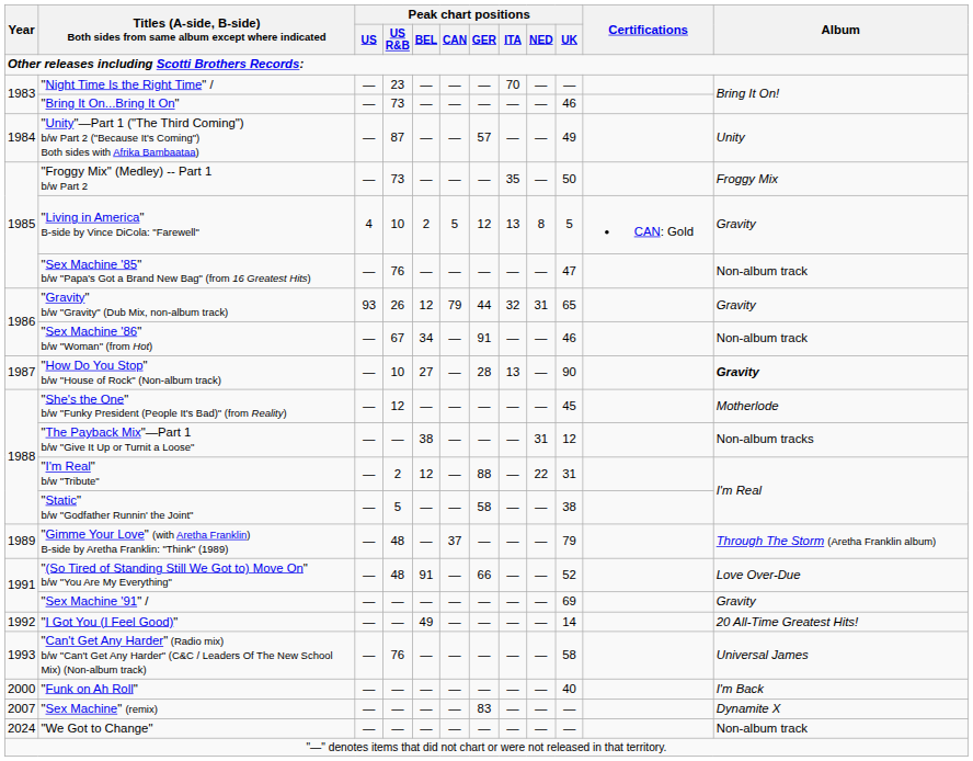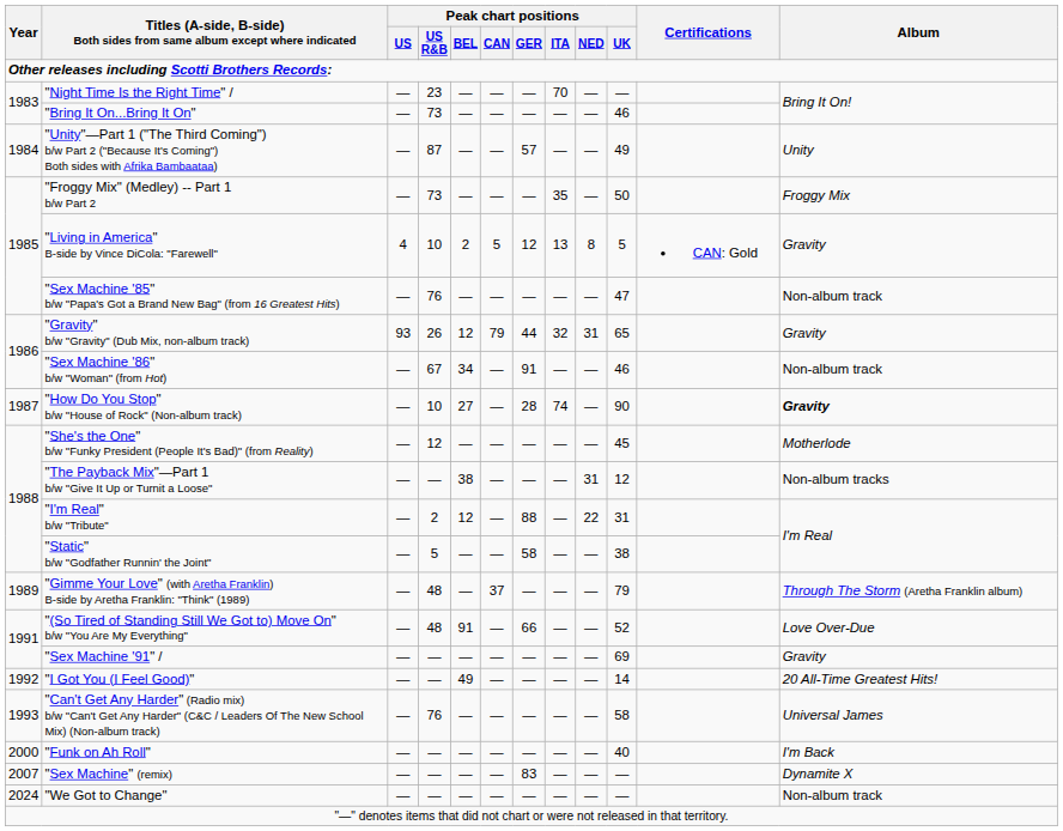 <table class="wikitable" style="text-align:center;">
 <tr>
 <th rowspan="2" style="width:2em;">Year</th>
 <th rowspan="2" style="width:25em;">Titles (A-side, B-side)<br><small>Both sides from same album except where indicated</small></th>
 <th colspan="8">Peak chart positions</th>
 <th rowspan="2" style="width:10em;"><a href='#'>Certifications</a></th>
 <th rowspan="2" style="width:20em;">Album</th>
 </tr>
 <tr>
 <th style="width:2em;font-size:90%;"><a href='#'>US</a><br></th>
 <th style="width:2em;font-size:90%;"><a href='#'>US<br>R&B</a><br></th>
 <th style="width:2em;font-size:90%;"><a href='#'>BEL</a><br></th>
 <th style="width:2em;font-size:90%;"><a href='#'>CAN</a><br></th>
 <th style="width:2em;font-size:90%;"><a href='#'>GER</a><br></th>
 <th style="width:2em;font-size:90%;"><a href='#'>ITA</a><br></th>
 <th style="width:2em;font-size:90%;"><a href='#'>NED</a><br></th>
 <th style="width:2em;font-size:90%;"><a href='#'>UK</a><br></th>
 </tr>
 <tr>
 <td colspan="15" style="text-align:left;"><strong><em>Other releases including <a href='#'>Scotti Brothers Records</a>:</em></strong></td>
 </tr>
 <tr>
 <td rowspan="2">1983</td>
 <td style="text-align:left;">"<a href='#'>Night Time Is the Right Time</a>" /</td>
 <td>—</td>
 <td>23</td>
 <td>—</td>
 <td>—</td>
 <td>—</td>
 <td>70</td>
 <td>—</td>
 <td>—</td>
 <td></td>
 <td style="text-align:left;" rowspan="2"><em>Bring It On!</em></td>
 </tr>
 <tr>
 <td style="text-align:left;">"<a href='#'>Bring It On...Bring It On</a>"</td>
 <td>—</td>
 <td>73</td>
 <td>—</td>
 <td>—</td>
 <td>—</td>
 <td>—</td>
 <td>—</td>
 <td>46</td>
 <td></td>
 </tr>
 <tr>
 <td>1984</td>
 <td style="text-align:left;">"<a href='#'>Unity</a>"—Part 1 ("The Third Coming")<br><small>b/w Part 2 ("Because It's Coming")<br>Both sides with <a href='#'>Afrika Bambaataa</a>)</small></td>
 <td>—</td>
 <td>87</td>
 <td>—</td>
 <td>—</td>
 <td>57</td>
 <td>—</td>
 <td>—</td>
 <td>49</td>
 <td></td>
 <td align="left"><em>Unity</em></td>
 </tr>
 <tr>
 <td rowspan="3">1985</td>
 <td style="text-align:left;">"Froggy Mix" (Medley) -- Part 1<br><small>b/w Part 2</small></td>
 <td>—</td>
 <td>73</td>
 <td>—</td>
 <td>—</td>
 <td>—</td>
 <td>35</td>
 <td>—</td>
 <td>50</td>
 <td></td>
 <td align="left"><em>Froggy Mix</em></td>
 </tr>
 <tr>
 <td style="text-align:left;">"<a href='#'>Living in America</a>"<br><small>B-side by Vince DiCola: "Farewell"</small></td>
 <td>4</td>
 <td>10</td>
 <td>2</td>
 <td>5</td>
 <td>12</td>
 <td>13</td>
 <td>8</td>
 <td>5</td>
 <td><br><ul><li><a href='#'>CAN</a>: Gold</li></ul></td>
 <td style="text-align:left;"><em>Gravity</em></td>
 </tr>
 <tr>
 <td style="text-align:left;">"<a href='#'>Sex Machine '85</a>"<br><small>b/w "Papa's Got a Brand New Bag" (from <em>16 Greatest Hits</em>)</small></td>
 <td>—</td>
 <td>76</td>
 <td>—</td>
 <td>—</td>
 <td>—</td>
 <td>—</td>
 <td>—</td>
 <td>47</td>
 <td></td>
 <td align="left">Non-album track</td>
 </tr>
 <tr>
 <td rowspan="2">1986</td>
 <td style="text-align:left;">"<a href='#'>Gravity</a>"<br><small>b/w "Gravity" (Dub Mix, non-album track)</small></td>
 <td>93</td>
 <td>26</td>
 <td>12</td>
 <td>79</td>
 <td>44</td>
 <td>32</td>
 <td>31</td>
 <td>65</td>
 <td></td>
 <td style="text-align:left;"><em>Gravity</em></td>
 </tr>
 <tr>
 <td style="text-align:left;">"<a href='#'>Sex Machine '86</a>"<br><small>b/w "Woman" (from <em>Hot</em>)</small></td>
 <td>—</td>
 <td>67</td>
 <td>34</td>
 <td>—</td>
 <td>91</td>
 <td>—</td>
 <td>—</td>
 <td>46</td>
 <td></td>
 <td align="left">Non-album track</td>
 </tr>
 <tr>
 <td>1987</td>
 <td style="text-align:left;">"<a href='#'>How Do You Stop</a>"<br><small>b/w "House of Rock" (Non-album track)</small></td>
 <td>—</td>
 <td>10</td>
 <td>27</td>
 <td>—</td>
 <td>28</td>
-<td>13</td>
+<td>74</td>
 <td>—</td>
 <td>90</td>
 <td></td>
 <td style="text-align:left;"><strong><em>Gravity</em></strong></td>
 </tr>
 <tr>
 <td rowspan="4">1988</td>
 <td style="text-align:left;">"<a href='#'>She's the One</a>"<br><small>b/w "Funky President (People It's Bad)" (from <em>Reality</em>)</small></td>
 <td>—</td>
 <td>12</td>
 <td>—</td>
 <td>—</td>
 <td>—</td>
 <td>—</td>
 <td>—</td>
 <td>45</td>
 <td></td>
 <td style="text-align:left;"><em>Motherlode</em></td>
 </tr>
 <tr>
 <td style="text-align:left;">"<a href='#'>The Payback Mix</a>"—Part 1<br><small>b/w "Give It Up or Turnit a Loose"</small></td>
 <td>—</td>
 <td>—</td>
 <td>38</td>
 <td>—</td>
 <td>—</td>
 <td>—</td>
 <td>31</td>
 <td>12</td>
 <td></td>
 <td style="text-align:left;">Non-album tracks</td>
 </tr>
 <tr>
 <td style="text-align:left;">"<a href='#'>I'm Real</a>"<br><small>b/w "Tribute"</small></td>
 <td>—</td>
 <td>2</td>
 <td>12</td>
 <td>—</td>
 <td>88</td>
 <td>—</td>
 <td>22</td>
 <td>31</td>
 <td></td>
 <td style="text-align:left;" rowspan="2"><em>I'm Real</em></td>
 </tr>
 <tr>
 <td style="text-align:left;">"<a href='#'>Static</a>"<br><small>b/w "Godfather Runnin' the Joint"</small></td>
 <td>—</td>
 <td>5</td>
 <td>—</td>
 <td>—</td>
 <td>58</td>
 <td>—</td>
 <td>—</td>
 <td>38</td>
 <td></td>
 </tr>
 <tr>
 <td>1989</td>
 <td style="text-align:left;">"<a href='#'>Gimme Your Love</a>" <small>(with <a href='#'>Aretha Franklin</a>)</small><br><small>B-side by Aretha Franklin: "Think" (1989)</small></td>
 <td>—</td>
 <td>48</td>
 <td>—</td>
 <td>37</td>
 <td>—</td>
 <td>—</td>
 <td>—</td>
 <td>79</td>
 <td></td>
 <td style="text-align:left;"><em><a href='#'>Through The Storm</a></em> <small>(Aretha Franklin album)</small></td>
 </tr>
 <tr>
 <td rowspan="2">1991</td>
 <td style="text-align:left;">"<a href='#'>(So Tired of Standing Still We Got to) Move On</a>"<br><small>b/w "You Are My Everything"</small></td>
 <td>—</td>
 <td>48</td>
 <td>91</td>
 <td>—</td>
 <td>66</td>
 <td>—</td>
 <td>—</td>
 <td>52</td>
 <td></td>
 <td style="text-align:left;"><em>Love Over-Due</em></td>
 </tr>
 <tr>
 <td style="text-align:left;">"<a href='#'>Sex Machine '91</a>" /</td>
 <td>—</td>
 <td>—</td>
 <td>—</td>
 <td>—</td>
 <td>—</td>
 <td>—</td>
 <td>—</td>
 <td>69</td>
 <td></td>
 <td style="text-align:left;"><em>Gravity</em></td>
 </tr>
 <tr>
 <td>1992</td>
 <td style="text-align:left;">"<a href='#'>I Got You (I Feel Good)</a>"</td>
 <td>—</td>
 <td>—</td>
 <td>49</td>
 <td>—</td>
 <td>—</td>
 <td>—</td>
 <td>—</td>
 <td>14</td>
 <td></td>
 <td style="text-align:left;"><em>20 All-Time Greatest Hits!</em></td>
 </tr>
 <tr>
 <td>1993</td>
 <td style="text-align:left;">"<a href='#'>Can't Get Any Harder</a>"<small> (Radio mix)<br>b/w "Can't Get Any Harder" (C&C / Leaders Of The New School Mix) (Non-album track)</small></td>
 <td>—</td>
 <td>76</td>
 <td>—</td>
 <td>—</td>
 <td>—</td>
 <td>—</td>
 <td>—</td>
 <td>58</td>
 <td></td>
 <td style="text-align:left;"><em>Universal James</em></td>
 </tr>
 <tr>
 <td>2000</td>
 <td style="text-align:left;">"<a href='#'>Funk on Ah Roll</a>"</td>
 <td>—</td>
 <td>—</td>
 <td>—</td>
 <td>—</td>
 <td>—</td>
 <td>—</td>
 <td>—</td>
 <td>40</td>
 <td></td>
 <td style="text-align:left;"><em>I'm Back</em></td>
 </tr>
 <tr>
 <td>2007</td>
 <td style="text-align:left;">"<a href='#'>Sex Machine</a>" <small>(remix)</small></td>
 <td>—</td>
 <td>—</td>
 <td>—</td>
 <td>—</td>
 <td>83</td>
 <td>—</td>
 <td>—</td>
 <td>—</td>
 <td></td>
 <td style="text-align:left;"><em>Dynamite X</em></td>
 </tr>
 <tr>
 <td>2024</td>
 <td style="text-align:left;">"We Got to Change"</td>
 <td>—</td>
 <td>—</td>
 <td>—</td>
 <td>—</td>
 <td>—</td>
 <td>—</td>
 <td>—</td>
 <td>—</td>
 <td></td>
 <td style="text-align:left;">Non-album track</td>
 </tr>
 <tr>
 <td colspan="15" style="font-size:90%">"—" denotes items that did not chart or were not released in that territory.</td>
 </tr>
 </table>
